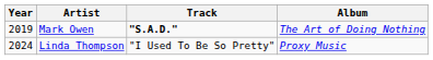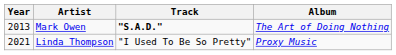 <table class="wikitable">
 <tr>
 <th style="text-align:center; width:35px;">Year</th>
 <th>Artist</th>
 <th>Track</th>
 <th>Album</th>
 </tr>
 <tr>
-<td style="text-align:center;">2019</td>
+<td style="text-align:center;">2013</td>
 <td><a href='#'>Mark Owen</a></td>
 <td><strong>"S.A.D."</strong></td>
 <td><em><a href='#'>The Art of Doing Nothing</a></em></td>
 </tr>
 <tr>
-<td style="text-align:center;">2024</td>
+<td style="text-align:center;">2021</td>
 <td><a href='#'>Linda Thompson</a></td>
 <td>"I Used To Be So Pretty"</td>
 <td><em><a href='#'>Proxy Music</a></em></td>
 </tr>
 </table>
